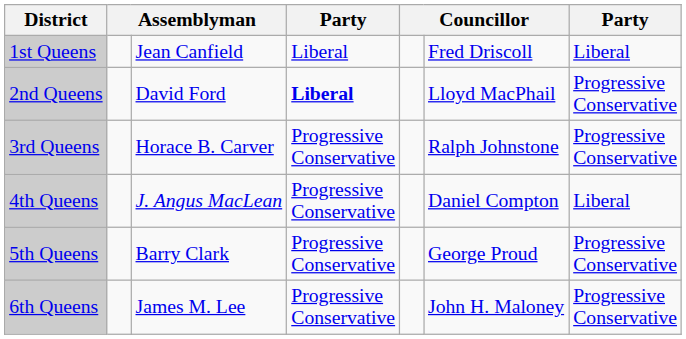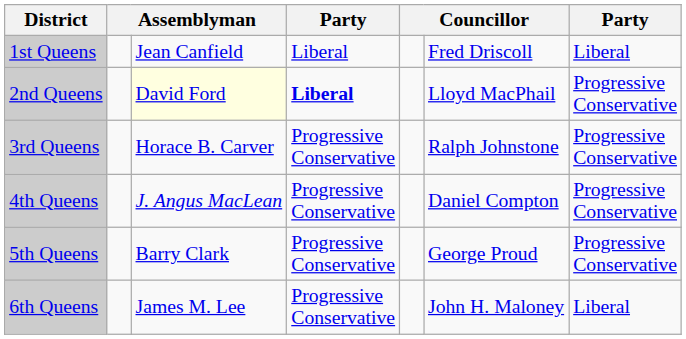 <table class="wikitable">
 <tr>
 <th>District</th>
 <th colspan="2">Assemblyman</th>
 <th>Party</th>
 <th colspan="2">Councillor</th>
 <th>Party</th>
 </tr>
 <tr>
 <td bgcolor="CCCCCC"><a href='#'>1st Queens</a></td>
 <td>   </td>
 <td><a href='#'>Jean Canfield</a></td>
 <td><a href='#'>Liberal</a></td>
 <td>   </td>
 <td><a href='#'>Fred Driscoll</a></td>
 <td><a href='#'>Liberal</a></td>
 </tr>
 <tr>
 <td bgcolor="CCCCCC"><a href='#'>2nd Queens</a></td>
 <td>   </td>
-<td><a href='#'>David Ford</a></td>
+<td style="background: lightyellow;"><a href='#'>David Ford</a></td>
 <td><strong><a href='#'>Liberal</a></strong></td>
 <td>   </td>
 <td><a href='#'>Lloyd MacPhail</a></td>
 <td><a href='#'>Progressive <br> Conservative</a></td>
 </tr>
 <tr>
 <td bgcolor="CCCCCC"><a href='#'>3rd Queens</a></td>
 <td>   </td>
 <td><a href='#'>Horace B. Carver</a></td>
 <td><a href='#'>Progressive <br> Conservative</a></td>
 <td>   </td>
 <td><a href='#'>Ralph Johnstone</a></td>
 <td><a href='#'>Progressive <br> Conservative</a></td>
 </tr>
 <tr>
 <td bgcolor="CCCCCC"><a href='#'>4th Queens</a></td>
 <td>   </td>
 <td><em><a href='#'>J. Angus MacLean</a></em></td>
 <td><a href='#'>Progressive <br> Conservative</a></td>
 <td>   </td>
 <td><a href='#'>Daniel Compton</a></td>
-<td><a href='#'>Liberal</a></td>
+<td><a href='#'>Progressive <br> Conservative</a></td>
 </tr>
 <tr>
 <td bgcolor="CCCCCC"><a href='#'>5th Queens</a></td>
 <td>   </td>
 <td><a href='#'>Barry Clark</a></td>
 <td><a href='#'>Progressive <br> Conservative</a></td>
 <td>   </td>
 <td><a href='#'>George Proud</a></td>
 <td><a href='#'>Progressive <br> Conservative</a></td>
 </tr>
 <tr>
 <td bgcolor="CCCCCC"><a href='#'>6th Queens</a></td>
 <td>   </td>
 <td><a href='#'>James M. Lee</a></td>
 <td><a href='#'>Progressive <br> Conservative</a></td>
 <td>   </td>
 <td><a href='#'>John H. Maloney</a></td>
-<td><a href='#'>Progressive <br> Conservative</a></td>
+<td><a href='#'>Liberal</a></td>
 </tr>
 </table>
